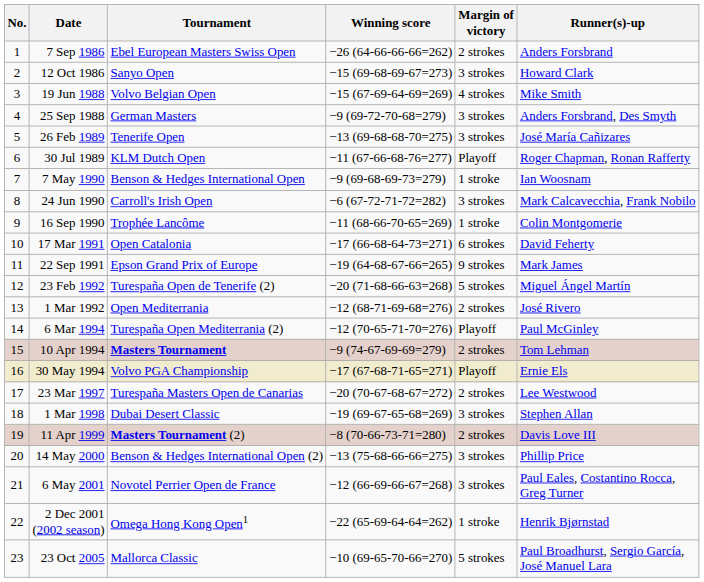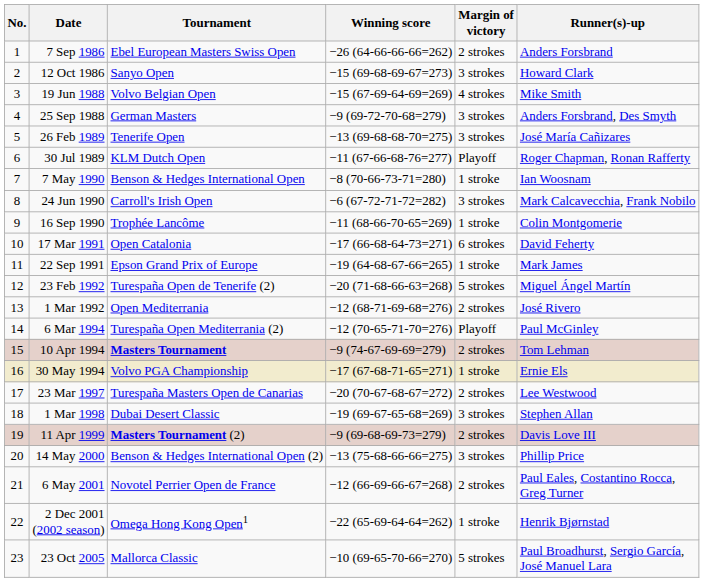 <table class="wikitable" style="font-size:95%;">
 <tr>
 <th>No.</th>
 <th>Date</th>
 <th>Tournament</th>
 <th>Winning score</th>
 <th>Margin of<br>victory</th>
 <th>Runner(s)-up</th>
 </tr>
 <tr>
 <td align=center>1</td>
 <td align=right>7 Sep <a href='#'>1986</a></td>
 <td><a href='#'>Ebel European Masters Swiss Open</a></td>
 <td>−26 (64-66-66-66=262)</td>
 <td>2 strokes</td>
 <td> <a href='#'>Anders Forsbrand</a></td>
 </tr>
 <tr>
 <td align=center>2</td>
 <td align=right>12 Oct 1986</td>
 <td><a href='#'>Sanyo Open</a></td>
 <td>−15 (69-68-69-67=273)</td>
 <td>3 strokes</td>
 <td> <a href='#'>Howard Clark</a></td>
 </tr>
 <tr>
 <td align=center>3</td>
 <td align=right>19 Jun <a href='#'>1988</a></td>
 <td><a href='#'>Volvo Belgian Open</a></td>
 <td>−15 (67-69-64-69=269)</td>
 <td>4 strokes</td>
 <td> <a href='#'>Mike Smith</a></td>
 </tr>
 <tr>
 <td align=center>4</td>
 <td align=right>25 Sep 1988</td>
 <td><a href='#'>German Masters</a></td>
 <td>−9 (69-72-70-68=279)</td>
 <td>3 strokes</td>
 <td> <a href='#'>Anders Forsbrand</a>,  <a href='#'>Des Smyth</a></td>
 </tr>
 <tr>
 <td align=center>5</td>
 <td align=right>26 Feb <a href='#'>1989</a></td>
 <td><a href='#'>Tenerife Open</a></td>
 <td>−13 (69-68-68-70=275)</td>
 <td>3 strokes</td>
 <td> <a href='#'>José María Cañizares</a></td>
 </tr>
 <tr>
 <td align=center>6</td>
 <td align=right>30 Jul 1989</td>
 <td><a href='#'>KLM Dutch Open</a></td>
 <td>−11 (67-66-68-76=277)</td>
 <td>Playoff</td>
 <td> <a href='#'>Roger Chapman</a>,  <a href='#'>Ronan Rafferty</a></td>
 </tr>
 <tr>
 <td align=center>7</td>
 <td align=right>7 May <a href='#'>1990</a></td>
 <td><a href='#'>Benson & Hedges International Open</a></td>
-<td>−9 (69-68-69-73=279)</td>
+<td>−8 (70-66-73-71=280)</td>
 <td>1 stroke</td>
 <td> <a href='#'>Ian Woosnam</a></td>
 </tr>
 <tr>
 <td align=center>8</td>
 <td align=right>24 Jun 1990</td>
 <td><a href='#'>Carroll's Irish Open</a></td>
 <td>−6 (67-72-71-72=282)</td>
 <td>3 strokes</td>
 <td> <a href='#'>Mark Calcavecchia</a>,  <a href='#'>Frank Nobilo</a></td>
 </tr>
 <tr>
 <td align=center>9</td>
 <td align=right>16 Sep 1990</td>
 <td><a href='#'>Trophée Lancôme</a></td>
 <td>−11 (68-66-70-65=269)</td>
 <td>1 stroke</td>
 <td> <a href='#'>Colin Montgomerie</a></td>
 </tr>
 <tr>
 <td align=center>10</td>
 <td align=right>17 Mar <a href='#'>1991</a></td>
 <td><a href='#'>Open Catalonia</a></td>
 <td>−17 (66-68-64-73=271)</td>
 <td>6 strokes</td>
 <td> <a href='#'>David Feherty</a></td>
 </tr>
 <tr>
 <td align=center>11</td>
 <td align=right>22 Sep 1991</td>
 <td><a href='#'>Epson Grand Prix of Europe</a></td>
 <td>−19 (64-68-67-66=265)</td>
-<td>9 strokes</td>
+<td>1 stroke</td>
 <td> <a href='#'>Mark James</a></td>
 </tr>
 <tr>
 <td align=center>12</td>
 <td align=right>23 Feb <a href='#'>1992</a></td>
 <td><a href='#'>Turespaña Open de Tenerife</a> (2)</td>
 <td>−20 (71-68-66-63=268)</td>
 <td>5 strokes</td>
 <td> <a href='#'>Miguel Ángel Martín</a></td>
 </tr>
 <tr>
 <td align=center>13</td>
 <td align=right>1 Mar 1992</td>
 <td><a href='#'>Open Mediterrania</a></td>
 <td>−12 (68-71-69-68=276)</td>
 <td>2 strokes</td>
 <td> <a href='#'>José Rivero</a></td>
 </tr>
 <tr>
 <td align=center>14</td>
 <td align=right>6 Mar <a href='#'>1994</a></td>
 <td><a href='#'>Turespaña Open Mediterrania</a> (2)</td>
 <td>−12 (70-65-71-70=276)</td>
 <td>Playoff</td>
 <td> <a href='#'>Paul McGinley</a></td>
 </tr>
 <tr style="background:#e5d1cb;">
 <td align=center>15</td>
 <td align=right>10 Apr 1994</td>
 <td><strong><a href='#'>Masters Tournament</a></strong></td>
 <td>−9 (74-67-69-69=279)</td>
 <td>2 strokes</td>
 <td> <a href='#'>Tom Lehman</a></td>
 </tr>
 <tr style="background:#f2ecce;">
 <td align=center>16</td>
 <td align=right>30 May 1994</td>
 <td><a href='#'>Volvo PGA Championship</a></td>
 <td>−17 (67-68-71-65=271)</td>
-<td>Playoff</td>
+<td>1 stroke</td>
 <td> <a href='#'>Ernie Els</a></td>
 </tr>
 <tr>
 <td align=center>17</td>
 <td align=right>23 Mar <a href='#'>1997</a></td>
 <td><a href='#'>Turespaña Masters Open de Canarias</a></td>
 <td>−20 (70-67-68-67=272)</td>
 <td>2 strokes</td>
 <td> <a href='#'>Lee Westwood</a></td>
 </tr>
 <tr>
 <td align=center>18</td>
 <td align=right>1 Mar <a href='#'>1998</a></td>
 <td><a href='#'>Dubai Desert Classic</a></td>
 <td>−19 (69-67-65-68=269)</td>
 <td>3 strokes</td>
 <td> <a href='#'>Stephen Allan</a></td>
 </tr>
 <tr style="background:#e5d1cb;">
 <td align=center>19</td>
 <td align=right>11 Apr <a href='#'>1999</a></td>
 <td><strong><a href='#'>Masters Tournament</a></strong> (2)</td>
-<td>−8 (70-66-73-71=280)</td>
+<td>−9 (69-68-69-73=279)</td>
 <td>2 strokes</td>
 <td> <a href='#'>Davis Love III</a></td>
 </tr>
 <tr>
 <td align=center>20</td>
 <td align=right>14 May <a href='#'>2000</a></td>
 <td><a href='#'>Benson & Hedges International Open</a> (2)</td>
 <td>−13 (75-68-66-66=275)</td>
 <td>3 strokes</td>
 <td> <a href='#'>Phillip Price</a></td>
 </tr>
 <tr>
 <td align=center>21</td>
 <td align=right>6 May <a href='#'>2001</a></td>
 <td><a href='#'>Novotel Perrier Open de France</a></td>
 <td>−12 (66-69-66-67=268)</td>
-<td>3 strokes</td>
+<td>2 strokes</td>
 <td> <a href='#'>Paul Eales</a>,  <a href='#'>Costantino Rocca</a>,<br> <a href='#'>Greg Turner</a></td>
 </tr>
 <tr>
 <td align=center>22</td>
 <td align=right>2 Dec 2001<br>(<a href='#'>2002 season</a>)</td>
 <td><a href='#'>Omega Hong Kong Open</a><sup>1</sup></td>
 <td>−22 (65-69-64-64=262)</td>
 <td>1 stroke</td>
 <td> <a href='#'>Henrik Bjørnstad</a></td>
 </tr>
 <tr>
 <td align=center>23</td>
 <td align=right>23 Oct <a href='#'>2005</a></td>
 <td><a href='#'>Mallorca Classic</a></td>
 <td>−10 (69-65-70-66=270)</td>
 <td>5 strokes</td>
 <td> <a href='#'>Paul Broadhurst</a>,  <a href='#'>Sergio García</a>,<br> <a href='#'>José Manuel Lara</a></td>
 </tr>
 </table>
